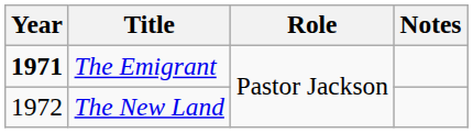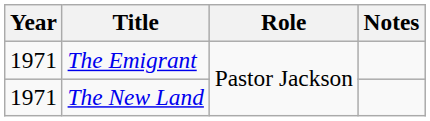 <table class="wikitable">
 <tr>
 <th>Year</th>
 <th>Title</th>
 <th>Role</th>
 <th>Notes</th>
 </tr>
 <tr>
-<td><strong>1971</strong></td>
+<td>1971</td>
 <td><em><a href='#'>The Emigrant</a></em></td>
 <td rowspan="2">Pastor Jackson</td>
 <td></td>
 </tr>
 <tr>
-<td>1972</td>
+<td>1971</td>
 <td><em><a href='#'>The New Land</a></em></td>
 <td></td>
 </tr>
 </table>
